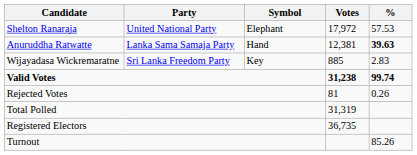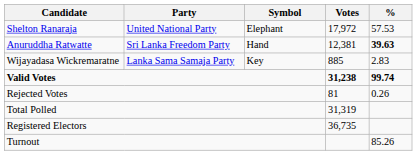 <table class="wikitable" border="1" style="text-align:right;">
 <tr>
 <th align=left width="180">Candidate</th>
 <th align=left width="180">Party</th>
 <th align=left width="120">Symbol</th>
 <th align=left width="60">Votes</th>
 <th align=left width="60">%</th>
 </tr>
 <tr>
 <td align=left><a href='#'>Shelton Ranaraja</a></td>
 <td align=left><a href='#'>United National Party</a></td>
 <td align=left>Elephant</td>
 <td align=left>17,972</td>
 <td align=left>57.53</td>
 </tr>
 <tr>
 <td align=left><a href='#'>Anuruddha Ratwatte</a></td>
-<td align=left><a href='#'>Lanka Sama Samaja Party</a></td>
+<td align=left><a href='#'>Sri Lanka Freedom Party</a></td>
 <td align=left>Hand</td>
 <td align=left>12,381</td>
 <td align=left><strong>39.63</strong></td>
 </tr>
 <tr>
 <td align=left>Wijayadasa Wickremaratne</td>
-<td align=left><a href='#'>Sri Lanka Freedom Party</a></td>
+<td align=left><a href='#'>Lanka Sama Samaja Party</a></td>
 <td align=left>Key</td>
 <td align=left>885</td>
 <td align=left>2.83</td>
 </tr>
 <tr>
 <td align=left colspan=3><strong>Valid Votes</strong></td>
 <td align=left><strong>31,238</strong></td>
 <td align=left><strong>99.74</strong></td>
 </tr>
 <tr>
 <td align=left colspan=3>Rejected Votes</td>
 <td align=left>81</td>
 <td align=left>0.26</td>
 </tr>
 <tr>
 <td align=left colspan=3>Total Polled</td>
 <td align=left>31,319</td>
 <td></td>
 </tr>
 <tr>
 <td align=left colspan=3>Registered Electors</td>
 <td align=left>36,735</td>
 <td></td>
 </tr>
 <tr>
 <td align=left colspan=3>Turnout</td>
 <td></td>
 <td align=left>85.26</td>
 </tr>
 </table>
